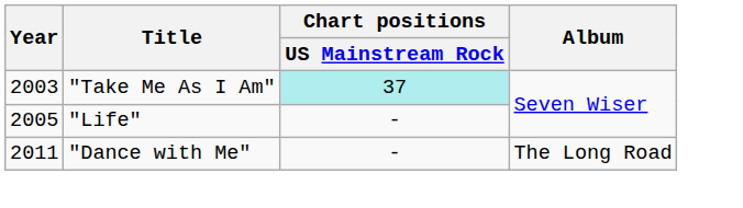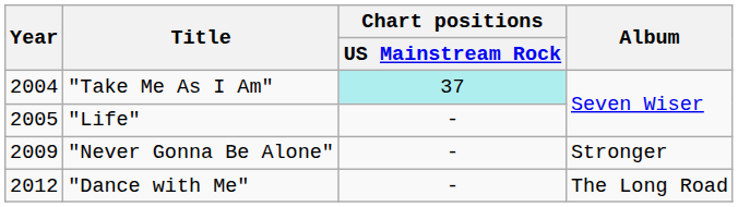 <table class="wikitable">
 <tr>
 <th rowspan="2">Year</th>
 <th rowspan="2">Title</th>
 <th colspan="1">Chart positions</th>
 <th rowspan="2">Album</th>
 </tr>
 <tr>
 <th>US <a href='#'>Mainstream Rock</a></th>
 </tr>
 <tr>
-<td>2003</td>
+<td>2004</td>
 <td>"Take Me As I Am"</td>
 <td align="center" style="background: paleturquoise;">37</td>
 <td rowspan="2"><a href='#'>Seven Wiser</a></td>
 </tr>
 <tr>
 <td>2005</td>
 <td>"Life"</td>
 <td align="center">-</td>
 </tr>
 <tr>
-<td>2011</td>
+<td>2009</td>
+<td>"Never Gonna Be Alone"</td>
+<td align="center">-</td>
+<td rowspan="1">Stronger</td>
+</tr>
+<tr>
+<td>2012</td>
 <td>"Dance with Me"</td>
 <td align="center">-</td>
 <td rowspan="2">The Long Road</td>
 </tr>
 </table>
